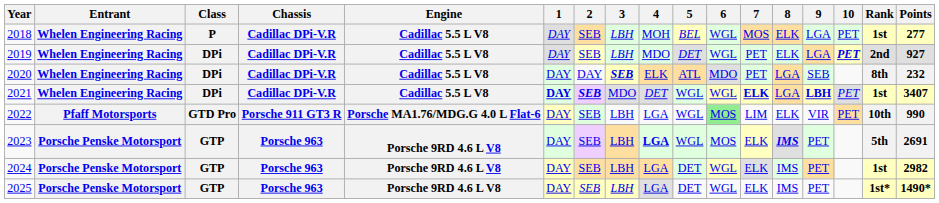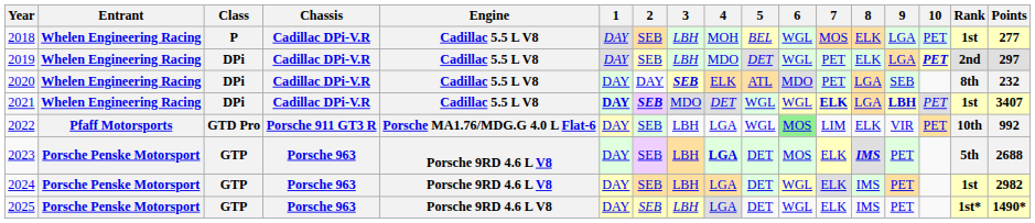 <table class="wikitable" style="text-align:center; font-size:85%">
 <tr>
 <th>Year</th>
 <th>Entrant</th>
 <th>Class</th>
 <th>Chassis</th>
 <th>Engine</th>
 <th>1</th>
 <th>2</th>
 <th>3</th>
 <th>4</th>
 <th>5</th>
 <th>6</th>
 <th>7</th>
 <th>8</th>
 <th>9</th>
 <th>10</th>
 <th>Rank</th>
 <th>Points</th>
 </tr>
 <tr>
 <td><a href='#'>2018</a></td>
 <th nowrap><a href='#'>Whelen Engineering Racing</a></th>
 <th>P</th>
 <th nowrap><a href='#'>Cadillac DPi-V.R</a></th>
 <th nowrap><a href='#'>Cadillac</a> 5.5 L V8</th>
 <td style="background:#DFDFDF;"><em><a href='#'>DAY</a></em><br></td>
 <td style="background:#FFDF9F;"><a href='#'>SEB</a><br></td>
 <td style="background:#DFFFDF;"><em><a href='#'>LBH</a></em><br></td>
 <td style="background:#DFFFDF;"><a href='#'>MOH</a><br></td>
 <td style="background:#FFFFBF;"><em><a href='#'>BEL</a></em><br></td>
 <td style="background:#DFFFDF;"><a href='#'>WGL</a><br></td>
 <td style="background:#FFDF9F;"><a href='#'>MOS</a><br></td>
 <td style="background:#FFDF9F;"><a href='#'>ELK</a><br></td>
 <td style="background:#DFFFDF;"><a href='#'>LGA</a><br></td>
 <td style="background:#DFFFDF;"><a href='#'>PET</a><br></td>
 <th style="background:#FFFFBF;">1st</th>
 <th style="background:#FFFFBF;">277</th>
 </tr>
 <tr>
 <td><a href='#'>2019</a></td>
 <th nowrap><a href='#'>Whelen Engineering Racing</a></th>
 <th>DPi</th>
 <th nowrap><a href='#'>Cadillac DPi-V.R</a></th>
 <th nowrap><a href='#'>Cadillac</a> 5.5 L V8</th>
 <td style="background:#DFDFDF;"><em><a href='#'>DAY</a></em><br></td>
 <td style="background:#FFFFBF;"><a href='#'>SEB</a><br></td>
 <td style="background:#DFFFDF;"><em><a href='#'>LBH</a></em><br></td>
 <td style="background:#DFFFDF;"><a href='#'>MDO</a><br></td>
 <td style="background:#DFDFDF;"><em><a href='#'>DET</a></em><br></td>
 <td style="background:#DFFFDF;"><a href='#'>WGL</a><br></td>
 <td style="background:#DFFFDF;"><a href='#'>PET</a><br></td>
 <td style="background:#DFFFDF;"><a href='#'>ELK</a><br></td>
 <td style="background:#FFDF9F;"><a href='#'>LGA</a><br></td>
 <td style="background:#FFFFBF;"><strong><em><a href='#'>PET</a></em></strong><br></td>
 <th style="background:#DFDFDF;">2nd</th>
-<th style="background:#DFDFDF;">927</th>
+<th style="background:#DFDFDF;">297</th>
 </tr>
 <tr>
 <td><a href='#'>2020</a></td>
 <th nowrap><a href='#'>Whelen Engineering Racing</a></th>
 <th>DPi</th>
 <th nowrap><a href='#'>Cadillac DPi-V.R</a></th>
 <th nowrap><a href='#'>Cadillac</a> 5.5 L V8</th>
 <td style="background:#DFFFDF;"><a href='#'>DAY</a><br></td>
 <td><a href='#'>DAY</a></td>
 <td style="background:#FFFFBF;"><strong><em><a href='#'>SEB</a></em></strong><br></td>
 <td style="background:#FFDF9F;"><a href='#'>ELK</a><br></td>
 <td style="background:#FFDF9F;"><a href='#'>ATL</a><br></td>
 <td style="background:#DFDFDF;"><a href='#'>MDO</a><br></td>
 <td style="background:#DFFFDF;"><a href='#'>PET</a><br></td>
 <td style="background:#FFDF9F;"><a href='#'>LGA</a><br></td>
 <td style="background:#DFFFDF;"><a href='#'>SEB</a><br></td>
 <td></td>
 <th>8th</th>
 <th>232</th>
 </tr>
 <tr>
 <td><a href='#'>2021</a></td>
 <th nowrap><a href='#'>Whelen Engineering Racing</a></th>
 <th>DPi</th>
 <th nowrap><a href='#'>Cadillac DPi-V.R</a></th>
 <th nowrap><a href='#'>Cadillac</a> 5.5 L V8</th>
 <td style="background:#DFFFDF;"><strong><a href='#'>DAY</a></strong><br></td>
 <td style="background:#EFCFFF;"><strong><em><a href='#'>SEB</a></em></strong><br></td>
 <td style="background:#DFDFDF;"><a href='#'>MDO</a><br></td>
 <td style="background:#DFDFDF;"><em><a href='#'>DET</a></em><br></td>
 <td style="background:#DFFFDF;"><a href='#'>WGL</a><br></td>
 <td style="background:#FFFFBF;"><a href='#'>WGL</a><br></td>
 <td style="background:#FFFFBF;"><strong><a href='#'>ELK</a></strong><br></td>
 <td style="background:#FFDF9F;"><a href='#'>LGA</a><br></td>
 <td style="background:#FFFFBF;"><strong><a href='#'>LBH</a></strong><br></td>
 <td style="background:#DFDFDF;"><em><a href='#'>PET</a></em><br></td>
 <th style="background:#FFFFBF;">1st</th>
 <th style="background:#FFFFBF;">3407</th>
 </tr>
 <tr>
 <td><a href='#'>2022</a></td>
 <th nowrap><a href='#'>Pfaff Motorsports</a></th>
 <th nowrap>GTD Pro</th>
 <th nowrap><a href='#'>Porsche 911 GT3 R</a></th>
 <th nowrap><a href='#'>Porsche</a> MA1.76/MDG.G 4.0 L <a href='#'>Flat-6</a></th>
 <td style="background:#FFFFBF;"><a href='#'>DAY</a><br></td>
 <td style="background:#DFFFDF;"><a href='#'>SEB</a><br></td>
 <td><a href='#'>LBH</a></td>
 <td><a href='#'>LGA</a></td>
 <td><a href='#'>WGL</a></td>
 <td style="background: lightgreen;"><a href='#'>MOS</a></td>
 <td><a href='#'>LIM</a></td>
 <td><a href='#'>ELK</a></td>
 <td><a href='#'>VIR</a></td>
 <td style="background:#FFDF9F;"><a href='#'>PET</a><br></td>
 <th>10th</th>
-<th>990</th>
+<th>992</th>
 </tr>
 <tr>
 <td><a href='#'>2023</a></td>
 <th nowrap><a href='#'>Porsche Penske Motorsport</a></th>
 <th nowrap>GTP</th>
 <th nowrap><a href='#'>Porsche 963</a></th>
 <th><br>Porsche 9RD 4.6 L <a href='#'>V8</a></th>
 <td style="background:#DFFFDF;"><a href='#'>DAY</a><br></td>
 <td style="background:#EFCFFF;"><a href='#'>SEB</a><br></td>
 <td style="background:#FFDF9F;"><a href='#'>LBH</a><br></td>
 <td style="background:#DFFFDF;"><strong><a href='#'>LGA</a></strong><br></td>
-<td style="background:#DFFFDF;"><a href='#'>WGL</a><br></td>
+<td style="background:#DFFFDF;"><a href='#'>DET</a><br></td>
 <td style="background:#DFFFDF;"><a href='#'>MOS</a><br></td>
 <td style="background:#FFFFBF;"><a href='#'>ELK</a><br></td>
 <td style="background:#DFDFDF;"><strong><em><a href='#'>IMS</a></em></strong><br></td>
 <td style="background:#DFFFDF;"><a href='#'>PET</a><br></td>
 <td></td>
 <th>5th</th>
-<th>2691</th>
+<th>2688</th>
 </tr>
 <tr>
 <td><a href='#'>2024</a></td>
 <th nowrap><a href='#'>Porsche Penske Motorsport</a></th>
 <th nowrap>GTP</th>
 <th nowrap><a href='#'>Porsche 963</a></th>
 <th nowrap>Porsche 9RD 4.6 L <a href='#'>V8</a></th>
 <td style="background:#FFFFBF;"><a href='#'>DAY</a><br></td>
 <td style="background:#FFDF9F;"><a href='#'>SEB</a><br></td>
 <td style="background:#FFDF9F;"><a href='#'>LBH</a><br></td>
 <td style="background:#FFDF9F;"><a href='#'>LGA</a><br></td>
 <td style="background:#DFFFDF;"><a href='#'>DET</a><br></td>
 <td style="background:#FFFFBF;"><a href='#'>WGL</a><br></td>
 <td style="background:#DFDFDF;"><a href='#'>ELK</a><br></td>
 <td style="background:#DFFFDF;"><a href='#'>IMS</a><br></td>
 <td style="background:#FFDF9F;"><a href='#'>PET</a><br></td>
 <td></td>
 <th style="background:#FFFFBF;">1st</th>
 <th style="background:#FFFFBF;">2982</th>
 </tr>
 <tr>
 <td><a href='#'>2025</a></td>
 <th><a href='#'>Porsche Penske Motorsport</a></th>
 <th>GTP</th>
 <th><a href='#'>Porsche 963</a></th>
 <th>Porsche 9RD 4.6 L V8</th>
 <td style="background:#FFFFBF;"><a href='#'>DAY</a><br></td>
 <td style="background:#FFFFBF;"><em><a href='#'>SEB</a></em><br></td>
 <td style="background:#FFFFBF;"><em><a href='#'>LBH</a></em><br></td>
 <td style="background:#DFDFDF;"><a href='#'>LGA</a><br></td>
 <td style="background:#;"><a href='#'>DET</a><br></td>
 <td style="background:#;"><a href='#'>WGL</a><br></td>
 <td style="background:#;"><a href='#'>ELK</a><br></td>
 <td style="background:#;"><a href='#'>IMS</a><br></td>
 <td style="background:#;"><a href='#'>PET</a><br></td>
 <td></td>
 <th style="background:#FFFFBF;">1st*</th>
 <th style="background:#FFFFBF;">1490*</th>
 </tr>
 </table>
